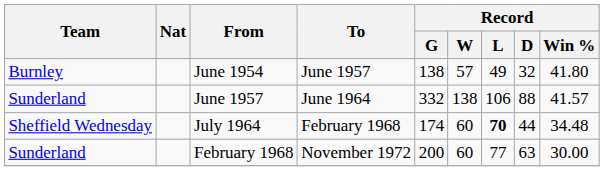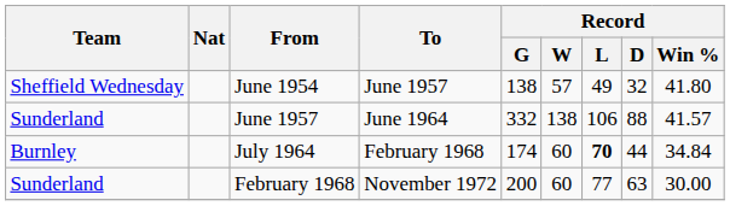 <table class="wikitable" style="text-align: center">
 <tr>
 <th rowspan="2">Team</th>
 <th rowspan="2">Nat</th>
 <th rowspan="2">From</th>
 <th rowspan="2">To</th>
 <th colspan="5">Record</th>
 </tr>
 <tr>
 <th>G</th>
 <th>W</th>
 <th>L</th>
 <th>D</th>
 <th>Win %</th>
 </tr>
 <tr>
-<td align=left><a href='#'>Burnley</a></td>
+<td align=left><a href='#'>Sheffield Wednesday</a></td>
 <td></td>
 <td align=left>June 1954</td>
 <td align=left>June 1957</td>
 <td>138</td>
 <td>57</td>
 <td>49</td>
 <td>32</td>
 <td>41.80</td>
 </tr>
 <tr>
 <td align=left><a href='#'>Sunderland</a></td>
 <td></td>
 <td align=left>June 1957</td>
 <td align=left>June 1964</td>
 <td>332</td>
 <td>138</td>
 <td>106</td>
 <td>88</td>
 <td>41.57</td>
 </tr>
 <tr>
-<td align=left><a href='#'>Sheffield Wednesday</a></td>
+<td align=left><a href='#'>Burnley</a></td>
 <td></td>
 <td align=left>July 1964</td>
 <td align=left>February 1968</td>
 <td>174</td>
 <td>60</td>
 <td><strong>70</strong></td>
 <td>44</td>
-<td>34.48</td>
+<td>34.84</td>
 </tr>
 <tr>
 <td align=left><a href='#'>Sunderland</a></td>
 <td></td>
 <td align=left>February 1968</td>
 <td align=left>November 1972</td>
 <td>200</td>
 <td>60</td>
 <td>77</td>
 <td>63</td>
 <td>30.00</td>
 </tr>
 <tr>
 </tr>
 </table>
